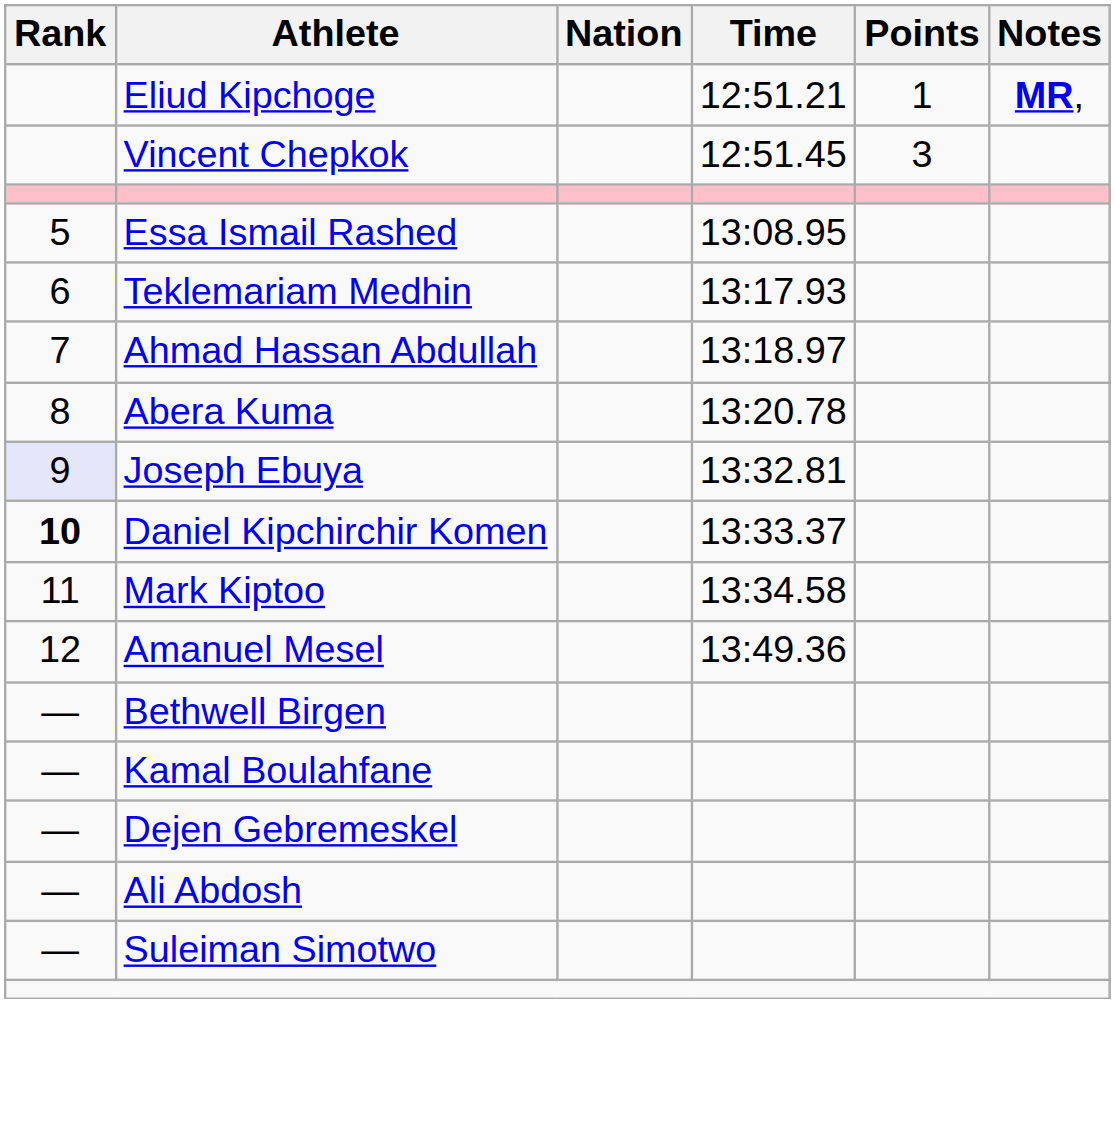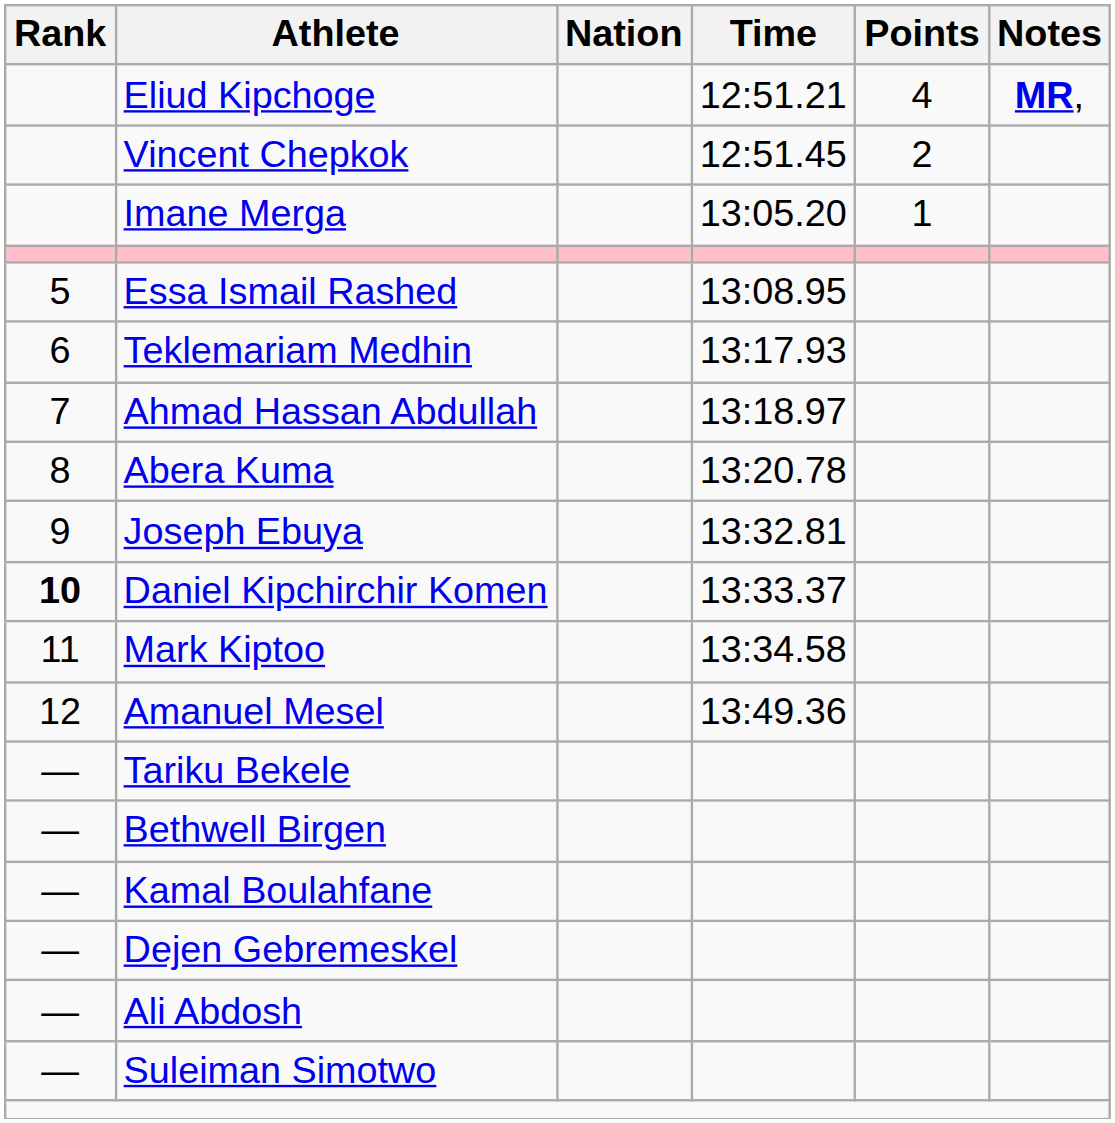 <table class="wikitable sortable" style="text-align:center;">
 <tr>
 <th scope="col" style="width: 10px;">Rank</th>
 <th scope="col">Athlete</th>
 <th scope="col">Nation</th>
 <th scope="col">Time</th>
 <th scope="col">Points</th>
 <th scope="col">Notes</th>
 </tr>
 <tr>
 <td></td>
 <td align=left><a href='#'>Eliud Kipchoge</a></td>
 <td align=left></td>
 <td>12:51.21</td>
-<td>1</td>
+<td>4</td>
 <td><strong><a href='#'>MR</a></strong>, </td>
 </tr>
 <tr>
 <td></td>
 <td align=left><a href='#'>Vincent Chepkok</a></td>
 <td align=left></td>
 <td>12:51.45</td>
-<td>3</td>
+<td>2</td>
+<td></td>
+</tr>
+<tr>
+<td></td>
+<td align=left><a href='#'>Imane Merga</a></td>
+<td align=left></td>
+<td>13:05.20</td>
+<td>1</td>
 <td></td>
 </tr>
 <tr bgcolor=pink>
 <td></td>
 <td align=left></td>
 <td align=left></td>
 <td></td>
 <td></td>
 <td></td>
 </tr>
 <tr>
 <td>5</td>
 <td align=left><a href='#'>Essa Ismail Rashed</a></td>
 <td align=left></td>
 <td>13:08.95</td>
 <td></td>
 <td></td>
 </tr>
 <tr>
 <td>6</td>
 <td align=left><a href='#'>Teklemariam Medhin</a></td>
 <td align=left></td>
 <td>13:17.93</td>
 <td></td>
 <td></td>
 </tr>
 <tr>
 <td>7</td>
 <td align=left><a href='#'>Ahmad Hassan Abdullah</a></td>
 <td align=left></td>
 <td>13:18.97</td>
 <td></td>
 <td></td>
 </tr>
 <tr>
 <td>8</td>
 <td align=left><a href='#'>Abera Kuma</a></td>
 <td align=left></td>
 <td>13:20.78</td>
 <td></td>
 <td></td>
 </tr>
 <tr>
-<td style="background: lavender;">9</td>
+<td>9</td>
 <td align=left><a href='#'>Joseph Ebuya</a></td>
 <td align=left></td>
 <td>13:32.81</td>
 <td></td>
 <td></td>
 </tr>
 <tr>
 <td><strong>10</strong></td>
 <td align=left><a href='#'>Daniel Kipchirchir Komen</a></td>
 <td align=left></td>
 <td>13:33.37</td>
 <td></td>
 <td></td>
 </tr>
 <tr>
 <td>11</td>
 <td align=left><a href='#'>Mark Kiptoo</a></td>
 <td align=left></td>
 <td>13:34.58</td>
 <td></td>
 <td></td>
 </tr>
 <tr>
 <td>12</td>
 <td align=left><a href='#'>Amanuel Mesel</a></td>
 <td align=left></td>
 <td>13:49.36</td>
+<td></td>
+<td></td>
+</tr>
+<tr>
+<td>—</td>
+<td align=left><a href='#'>Tariku Bekele</a></td>
+<td align=left></td>
+<td></td>
 <td></td>
 <td></td>
 </tr>
 <tr>
 <td>—</td>
 <td align=left><a href='#'>Bethwell Birgen</a></td>
 <td align=left></td>
 <td></td>
 <td></td>
 <td></td>
 </tr>
 <tr>
 <td>—</td>
 <td align=left><a href='#'>Kamal Boulahfane</a></td>
 <td align=left></td>
 <td></td>
 <td></td>
 <td></td>
 </tr>
 <tr>
 <td>—</td>
 <td align=left><a href='#'>Dejen Gebremeskel</a></td>
 <td align=left></td>
 <td></td>
 <td></td>
 <td></td>
 </tr>
 <tr>
 <td>—</td>
 <td align=left><a href='#'>Ali Abdosh</a></td>
 <td align=left></td>
 <td></td>
 <td></td>
 <td></td>
 </tr>
 <tr>
 <td>—</td>
 <td align=left><a href='#'>Suleiman Simotwo</a></td>
 <td align=left></td>
 <td></td>
 <td></td>
 <td></td>
 </tr>
 <tr class="sortbottom">
 <td colspan=6></td>
 </tr>
 </table>
